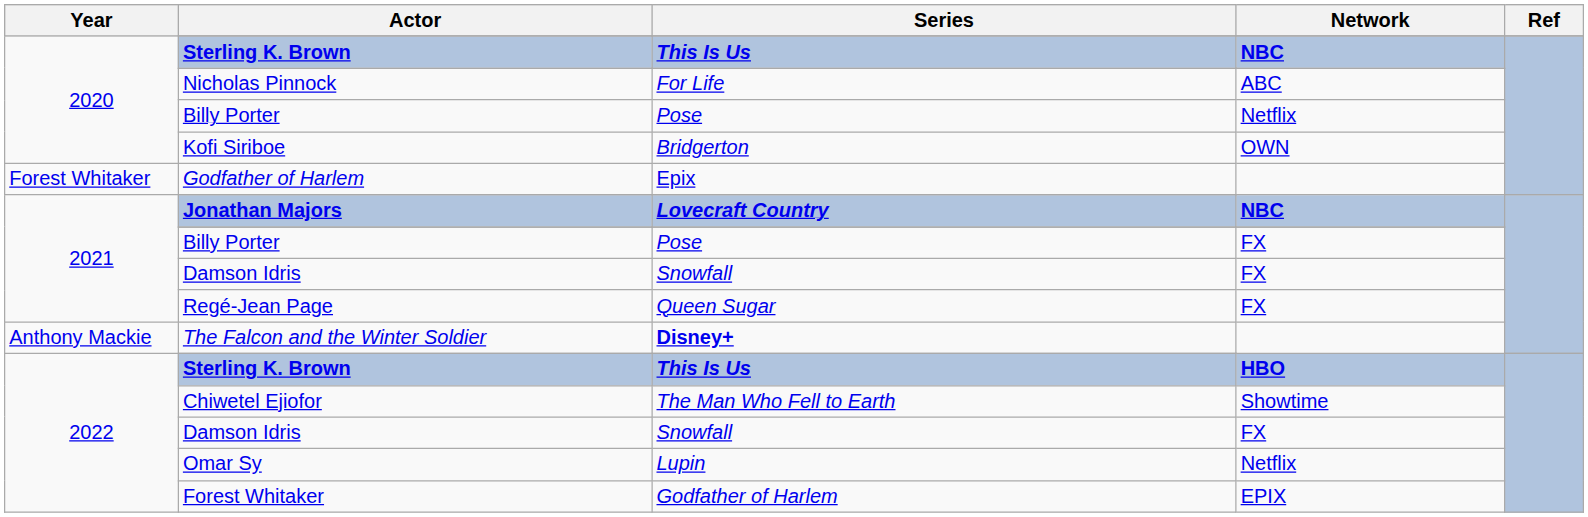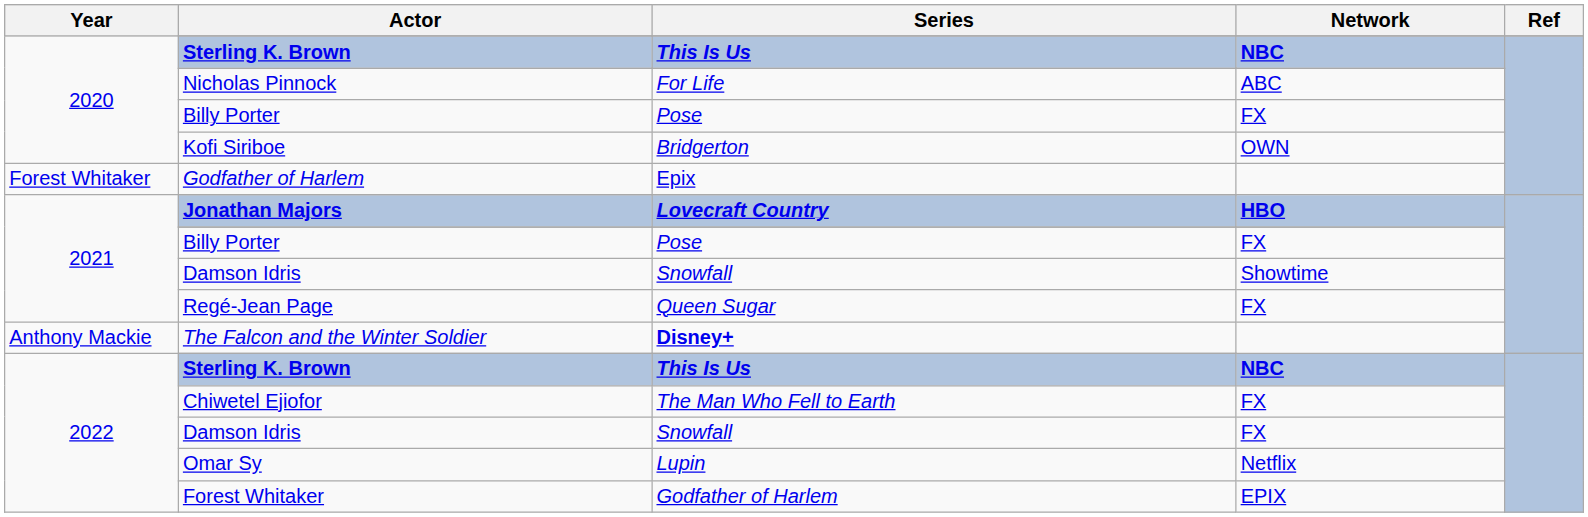 <table class="wikitable" style="width:100%;">
 <tr style="background:#bebebe;">
 <th style="width:11%;">Year</th>
 <th style="width:30%;">Actor</th>
 <th style="width:37%;">Series</th>
 <th style="width:17%;">Network</th>
 <th style="width:5%;">Ref</th>
 </tr>
 <tr>
 <td rowspan="6" align="center"><a href='#'>2020</a></td>
 </tr>
 <tr style="background:#B0C4DE">
 <td><strong><a href='#'>Sterling K. Brown</a></strong></td>
 <td><strong><em><a href='#'>This Is Us</a></em></strong></td>
 <td><strong><a href='#'>NBC</a></strong></td>
 <td rowspan="6" align="center"></td>
 </tr>
 <tr>
 </tr>
 <tr>
 <td><a href='#'>Nicholas Pinnock</a></td>
 <td><em><a href='#'>For Life</a></em></td>
 <td><a href='#'>ABC</a></td>
 </tr>
 <tr>
 <td><a href='#'>Billy Porter</a></td>
 <td><em><a href='#'>Pose</a></em></td>
-<td><a href='#'>Netflix</a></td>
+<td><a href='#'>FX</a></td>
 </tr>
 <tr>
 <td><a href='#'>Kofi Siriboe</a></td>
 <td><em><a href='#'>Bridgerton</a></em></td>
 <td><a href='#'>OWN</a></td>
 </tr>
 <tr>
 <td><a href='#'>Forest Whitaker</a></td>
 <td><em><a href='#'>Godfather of Harlem</a></em></td>
 <td><a href='#'>Epix</a></td>
 </tr>
 <tr>
 <td rowspan="6" align="center"><a href='#'>2021</a></td>
 </tr>
 <tr style="background:#B0C4DE">
 <td><strong><a href='#'>Jonathan Majors</a></strong></td>
 <td><strong><em><a href='#'>Lovecraft Country</a></em></strong></td>
-<td><strong><a href='#'>NBC</a></strong></td>
+<td><strong><a href='#'>HBO</a></strong></td>
 <td rowspan="6" align="center"></td>
 </tr>
 <tr>
 </tr>
 <tr>
 <td><a href='#'>Billy Porter</a></td>
 <td><em><a href='#'>Pose</a></em></td>
 <td><a href='#'>FX</a></td>
 </tr>
 <tr>
 <td><a href='#'>Damson Idris</a></td>
 <td><em><a href='#'>Snowfall</a></em></td>
-<td><a href='#'>FX</a></td>
+<td><a href='#'>Showtime</a></td>
 </tr>
 <tr>
 <td><a href='#'>Regé-Jean Page</a></td>
 <td><em><a href='#'>Queen Sugar</a></em></td>
 <td><a href='#'>FX</a></td>
 </tr>
 <tr>
 <td><a href='#'>Anthony Mackie</a></td>
 <td><em><a href='#'>The Falcon and the Winter Soldier</a></em></td>
 <td><strong><a href='#'>Disney+</a></strong></td>
 </tr>
 <tr>
 <td rowspan="6" align="center"><a href='#'>2022</a></td>
 </tr>
 <tr style="background:#B0C4DE">
 <td><strong><a href='#'>Sterling K. Brown</a></strong></td>
 <td><strong><em><a href='#'>This Is Us</a></em></strong></td>
-<td><strong><a href='#'>HBO</a></strong></td>
+<td><strong><a href='#'>NBC</a></strong></td>
 <td rowspan="7" align="center"></td>
 </tr>
 <tr>
 <td><a href='#'>Chiwetel Ejiofor</a></td>
 <td><em><a href='#'>The Man Who Fell to Earth</a></em></td>
-<td><a href='#'>Showtime</a></td>
+<td><a href='#'>FX</a></td>
 </tr>
 <tr>
 <td><a href='#'>Damson Idris</a></td>
 <td><em><a href='#'>Snowfall</a></em></td>
 <td><a href='#'>FX</a></td>
 </tr>
 <tr>
 <td><a href='#'>Omar Sy</a></td>
 <td><em><a href='#'>Lupin</a></em></td>
 <td><a href='#'>Netflix</a></td>
 </tr>
 <tr>
 <td><a href='#'>Forest Whitaker</a></td>
 <td><em><a href='#'>Godfather of Harlem</a></em></td>
 <td><a href='#'>EPIX</a></td>
 </tr>
 </table>
